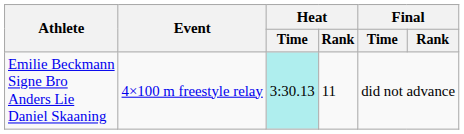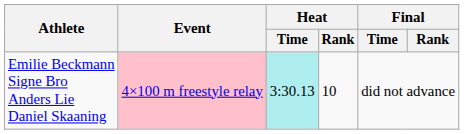 <table class=wikitable style="font-size:90%">
 <tr>
 <th rowspan="2">Athlete</th>
 <th rowspan="2">Event</th>
 <th colspan="2">Heat</th>
 <th colspan="2">Final</th>
 </tr>
 <tr style="font-size:95%">
 <th>Time</th>
 <th>Rank</th>
 <th>Time</th>
 <th>Rank</th>
 </tr>
 <tr>
 <td style="text-align:left"><a href='#'>Emilie Beckmann</a><br><a href='#'>Signe Bro</a><br><a href='#'>Anders Lie</a><br><a href='#'>Daniel Skaaning</a></td>
-<td style="text-align:left"><a href='#'>4×100 m freestyle relay</a></td>
+<td style="background: pink; text-align:left"><a href='#'>4×100 m freestyle relay</a></td>
 <td style="background: paleturquoise;">3:30.13</td>
-<td>11</td>
+<td>10</td>
 <td colspan=2>did not advance</td>
 </tr>
 </table>
